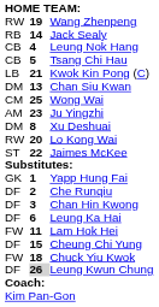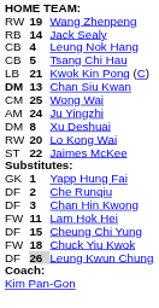 <table style="font-size: 90%" cellspacing="0" cellpadding="0">
 <tr>
 <td colspan="4"><strong>HOME TEAM:</strong></td>
 </tr>
 <tr>
 <th width="30"></th>
 <th width="25"></th>
 </tr>
 <tr>
 <td>RW</td>
 <td><strong>19</strong></td>
 <td> <a href='#'>Wang Zhenpeng</a></td>
 </tr>
 <tr>
 <td>RB</td>
 <td><strong>14</strong></td>
 <td> <a href='#'>Jack Sealy</a></td>
 <td></td>
 <td></td>
 </tr>
 <tr>
 <td>CB</td>
 <td><strong>4</strong></td>
 <td> <a href='#'>Leung Nok Hang</a></td>
 </tr>
 <tr>
 <td>CB</td>
 <td><strong>5</strong></td>
 <td> <a href='#'>Tsang Chi Hau</a></td>
 </tr>
 <tr>
 <td>LB</td>
 <td><strong>21</strong></td>
 <td> <a href='#'>Kwok Kin Pong</a> (<a href='#'>C</a>)</td>
 </tr>
 <tr>
-<td>DM</td>
+<td><strong>DM</strong></td>
 <td><strong>13</strong></td>
 <td> <a href='#'>Chan Siu Kwan</a></td>
 <td></td>
 </tr>
 <tr>
 <td>CM</td>
 <td><strong>25</strong></td>
 <td> <a href='#'>Wong Wai</a></td>
 <td></td>
 <td></td>
 </tr>
 <tr>
 <td>AM</td>
-<td><strong>23</strong></td>
+<td><strong>24</strong></td>
 <td> <a href='#'>Ju Yingzhi</a></td>
 <td></td>
 <td></td>
 </tr>
 <tr>
 <td>DM</td>
 <td><strong>8</strong></td>
 <td> <a href='#'>Xu Deshuai</a></td>
 </tr>
 <tr>
 <td>RW</td>
 <td><strong>20</strong></td>
 <td> <a href='#'>Lo Kong Wai</a></td>
 </tr>
 <tr>
 <td>ST</td>
 <td><strong>22</strong></td>
 <td> <a href='#'>Jaimes McKee</a></td>
 <td></td>
 <td></td>
 </tr>
 <tr>
 <td colspan=4><strong>Substitutes:</strong></td>
 </tr>
 <tr>
 <td>GK</td>
 <td><strong>1</strong></td>
 <td> <a href='#'>Yapp Hung Fai</a></td>
 </tr>
 <tr>
 <td>DF</td>
 <td><strong>2</strong></td>
 <td> <a href='#'>Che Runqiu</a></td>
 </tr>
 <tr>
 <td>DF</td>
 <td><strong>3</strong></td>
 <td> <a href='#'>Chan Hin Kwong</a></td>
 <td></td>
 <td></td>
 </tr>
 <tr>
-<td>DF</td>
-<td><strong>6</strong></td>
-<td> <a href='#'>Leung Ka Hai</a></td>
-<td></td>
-<td></td>
-</tr>
-<tr>
 <td>FW</td>
 <td><strong>11</strong></td>
 <td> <a href='#'>Lam Hok Hei</a></td>
 <td></td>
 <td></td>
 </tr>
 <tr>
 <td>DF</td>
 <td><strong>15</strong></td>
 <td> <a href='#'>Cheung Chi Yung</a></td>
 </tr>
 <tr>
 <td>FW</td>
 <td><strong>18</strong></td>
 <td> <a href='#'>Chuck Yiu Kwok</a></td>
 <td></td>
 <td></td>
 </tr>
 <tr>
 <td>DF</td>
 <td style="background: lightgrey;"><strong>26</strong></td>
 <td> <a href='#'>Leung Kwun Chung</a></td>
 </tr>
 <tr>
 <td colspan=4><strong>Coach:</strong></td>
 </tr>
 <tr>
 <td colspan="4"> <a href='#'>Kim Pan-Gon</a></td>
 </tr>
 <tr>
 </tr>
 </table>
